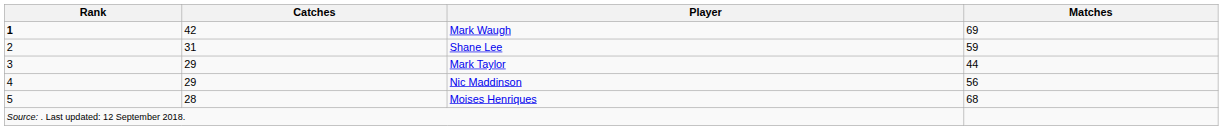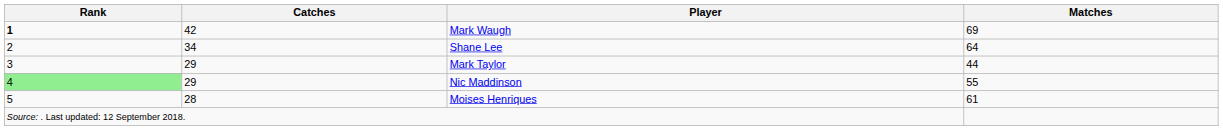 <table class="wikitable" style="width:90%;">
 <tr>
 <th>Rank</th>
 <th>Catches</th>
 <th>Player</th>
 <th>Matches</th>
 </tr>
 <tr>
 <td><strong>1</strong></td>
 <td>42</td>
 <td><a href='#'>Mark Waugh</a></td>
 <td>69</td>
 </tr>
 <tr>
 <td>2</td>
-<td>31</td>
+<td>34</td>
 <td><a href='#'>Shane Lee</a></td>
-<td>59</td>
+<td>64</td>
 </tr>
 <tr>
 <td>3</td>
 <td>29</td>
 <td><a href='#'>Mark Taylor</a></td>
 <td>44</td>
 </tr>
 <tr>
-<td>4</td>
+<td style="background: lightgreen;">4</td>
 <td>29</td>
 <td><a href='#'>Nic Maddinson</a></td>
-<td>56</td>
+<td>55</td>
 </tr>
 <tr>
 <td>5</td>
 <td>28</td>
 <td><a href='#'>Moises Henriques</a></td>
-<td>68</td>
+<td>61</td>
 </tr>
 <tr>
 <td colspan=3><small><em>Source: </em>. Last updated: 12 September 2018.</small></td>
 </tr>
 </table>
